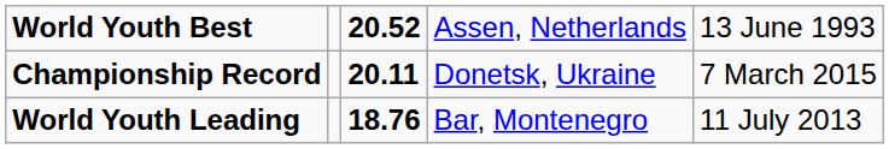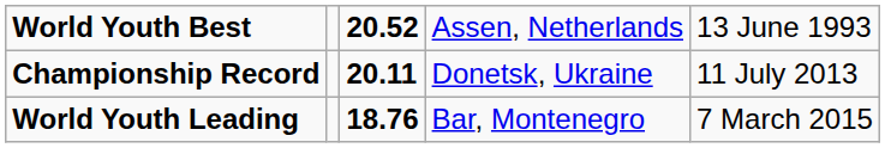 <table class="wikitable">
 <tr>
 <td><strong>World Youth Best</strong></td>
 <td></td>
 <td><strong>20.52</strong></td>
 <td><a href='#'>Assen</a>, <a href='#'>Netherlands</a></td>
 <td>13 June 1993</td>
 </tr>
 <tr>
 <td><strong>Championship Record</strong></td>
 <td></td>
 <td><strong>20.11</strong></td>
 <td><a href='#'>Donetsk</a>, <a href='#'>Ukraine</a></td>
-<td>7 March 2015</td>
+<td>11 July 2013</td>
 </tr>
 <tr>
 <td><strong>World Youth Leading</strong></td>
 <td></td>
 <td><strong>18.76</strong></td>
 <td><a href='#'>Bar</a>, <a href='#'>Montenegro</a></td>
-<td>11 July 2013</td>
+<td>7 March 2015</td>
 </tr>
 </table>
